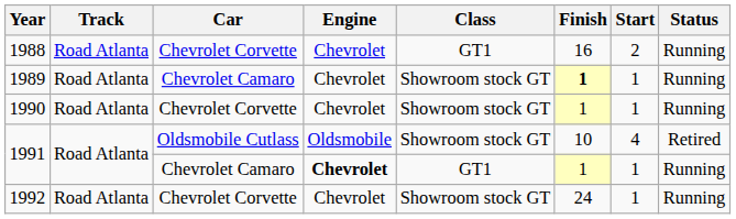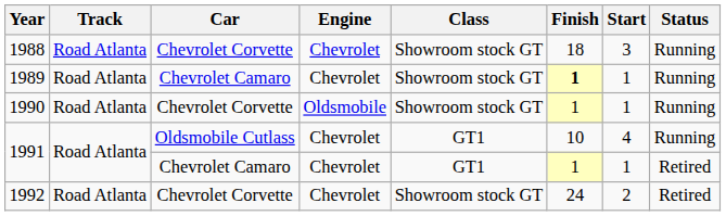 <table class="wikitable" style="text-align:center; font-size:90%">
 <tr>
 <th>Year</th>
 <th>Track</th>
 <th>Car</th>
 <th>Engine</th>
 <th>Class</th>
 <th>Finish</th>
 <th>Start</th>
 <th>Status</th>
 </tr>
 <tr>
 <td>1988</td>
 <td><a href='#'>Road Atlanta</a></td>
 <td><a href='#'>Chevrolet Corvette</a></td>
 <td><a href='#'>Chevrolet</a></td>
-<td>GT1</td>
-<td>16</td>
-<td>2</td>
+<td>Showroom stock GT</td>
+<td>18</td>
+<td>3</td>
 <td>Running</td>
 </tr>
 <tr>
 <td>1989</td>
 <td>Road Atlanta</td>
 <td><a href='#'>Chevrolet Camaro</a></td>
 <td>Chevrolet</td>
 <td>Showroom stock GT</td>
 <td style="background:#FFFFBF;"><strong>1</strong></td>
 <td>1</td>
 <td>Running</td>
 </tr>
 <tr>
 <td>1990</td>
 <td>Road Atlanta</td>
 <td>Chevrolet Corvette</td>
-<td>Chevrolet</td>
+<td><a href='#'>Oldsmobile</a></td>
 <td>Showroom stock GT</td>
 <td style="background:#FFFFBF;">1</td>
 <td>1</td>
 <td>Running</td>
 </tr>
 <tr>
 <td rowspan=2>1991</td>
 <td rowspan=2>Road Atlanta</td>
 <td><a href='#'>Oldsmobile Cutlass</a></td>
-<td><a href='#'>Oldsmobile</a></td>
-<td>Showroom stock GT</td>
+<td>Chevrolet</td>
+<td>GT1</td>
 <td>10</td>
 <td>4</td>
-<td>Retired</td>
+<td>Running</td>
 </tr>
 <tr>
 <td>Chevrolet Camaro</td>
-<td><strong>Chevrolet</strong></td>
+<td>Chevrolet</td>
 <td>GT1</td>
 <td style="background:#FFFFBF;">1</td>
 <td>1</td>
-<td>Running</td>
+<td>Retired</td>
 </tr>
 <tr>
 <td>1992</td>
 <td>Road Atlanta</td>
 <td>Chevrolet Corvette</td>
 <td>Chevrolet</td>
 <td>Showroom stock GT</td>
 <td>24</td>
-<td>1</td>
-<td>Running</td>
+<td>2</td>
+<td>Retired</td>
 </tr>
 </table>
